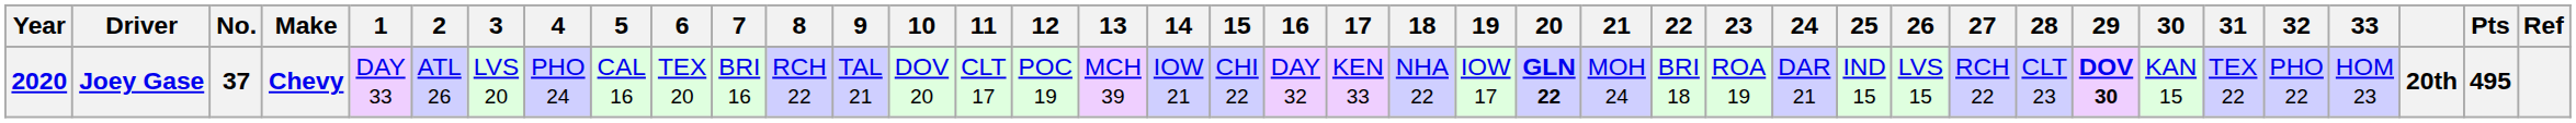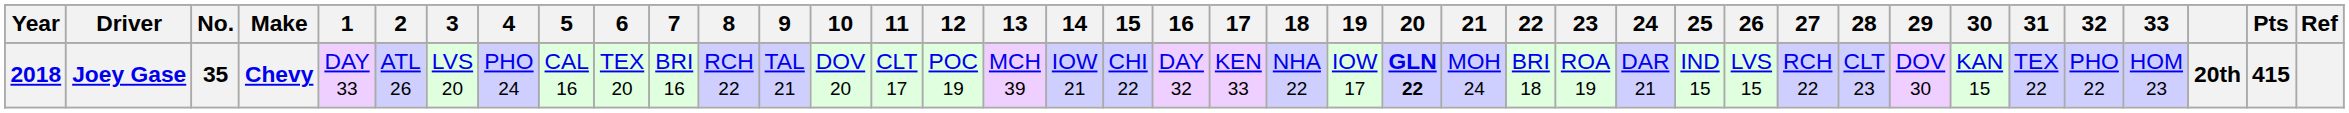 <table class="wikitable" style="text-align:center; font-size:75%">
 <tr>
 <th>Year</th>
 <th>Driver</th>
 <th>No.</th>
 <th>Make</th>
 <th>1</th>
 <th>2</th>
 <th>3</th>
 <th>4</th>
 <th>5</th>
 <th>6</th>
 <th>7</th>
 <th>8</th>
 <th>9</th>
 <th>10</th>
 <th>11</th>
 <th>12</th>
 <th>13</th>
 <th>14</th>
 <th>15</th>
 <th>16</th>
 <th>17</th>
 <th>18</th>
 <th>19</th>
 <th>20</th>
 <th>21</th>
 <th>22</th>
 <th>23</th>
 <th>24</th>
 <th>25</th>
 <th>26</th>
 <th>27</th>
 <th>28</th>
 <th>29</th>
 <th>30</th>
 <th>31</th>
 <th>32</th>
 <th>33</th>
 <th></th>
 <th>Pts</th>
 <th>Ref</th>
 </tr>
 <tr>
-<th><a href='#'>2020</a></th>
+<th><a href='#'>2018</a></th>
 <th><a href='#'>Joey Gase</a></th>
-<th>37</th>
+<th>35</th>
 <th><a href='#'>Chevy</a></th>
 <td style="background:#EFCFFF;"><a href='#'>DAY</a><br><small>33</small></td>
 <td style="background:#CFCFFF;"><a href='#'>ATL</a><br><small>26</small></td>
 <td style="background:#DFFFDF;"><a href='#'>LVS</a><br><small>20</small></td>
 <td style="background:#CFCFFF;"><a href='#'>PHO</a><br><small>24</small></td>
 <td style="background:#DFFFDF;"><a href='#'>CAL</a><br><small>16</small></td>
 <td style="background:#DFFFDF;"><a href='#'>TEX</a><br><small>20</small></td>
 <td style="background:#DFFFDF;"><a href='#'>BRI</a><br><small>16</small></td>
 <td style="background:#CFCFFF;"><a href='#'>RCH</a><br><small>22</small></td>
 <td style="background:#CFCFFF;"><a href='#'>TAL</a><br><small>21</small></td>
 <td style="background:#DFFFDF;"><a href='#'>DOV</a><br><small>20</small></td>
 <td style="background:#DFFFDF;"><a href='#'>CLT</a><br><small>17</small></td>
 <td style="background:#DFFFDF;"><a href='#'>POC</a><br><small>19</small></td>
 <td style="background:#EFCFFF;"><a href='#'>MCH</a><br><small>39</small></td>
 <td style="background:#CFCFFF;"><a href='#'>IOW</a><br><small>21</small></td>
 <td style="background:#CFCFFF;"><a href='#'>CHI</a><br><small>22</small></td>
 <td style="background:#EFCFFF;"><a href='#'>DAY</a><br><small>32</small></td>
 <td style="background:#EFCFFF;"><a href='#'>KEN</a><br><small>33</small></td>
 <td style="background:#CFCFFF;"><a href='#'>NHA</a><br><small>22</small></td>
 <td style="background:#DFFFDF;"><a href='#'>IOW</a><br><small>17</small></td>
 <td style="background:#CFCFFF;"><strong><a href='#'>GLN</a><br><small>22</small></strong></td>
 <td style="background:#CFCFFF;"><a href='#'>MOH</a><br><small>24</small></td>
 <td style="background:#DFFFDF;"><a href='#'>BRI</a><br><small>18</small></td>
 <td style="background:#DFFFDF;"><a href='#'>ROA</a><br><small>19</small></td>
 <td style="background:#CFCFFF;"><a href='#'>DAR</a><br><small>21</small></td>
 <td style="background:#DFFFDF;"><a href='#'>IND</a><br><small>15</small></td>
 <td style="background:#DFFFDF;"><a href='#'>LVS</a><br><small>15</small></td>
 <td style="background:#CFCFFF;"><a href='#'>RCH</a><br><small>22</small></td>
 <td style="background:#CFCFFF;"><a href='#'>CLT</a><br><small>23</small></td>
-<td style="background:#EFCFFF;"><strong><a href='#'>DOV</a><br><small>30</small></strong></td>
+<td style="background:#EFCFFF;"><a href='#'>DOV</a><br><small>30</small></td>
 <td style="background:#DFFFDF;"><a href='#'>KAN</a><br><small>15</small></td>
 <td style="background:#CFCFFF;"><a href='#'>TEX</a><br><small>22</small></td>
 <td style="background:#CFCFFF;"><a href='#'>PHO</a><br><small>22</small></td>
 <td style="background:#CFCFFF;"><a href='#'>HOM</a><br><small>23</small></td>
 <th>20th</th>
-<th>495</th>
+<th>415</th>
 <th></th>
 </tr>
 </table>
